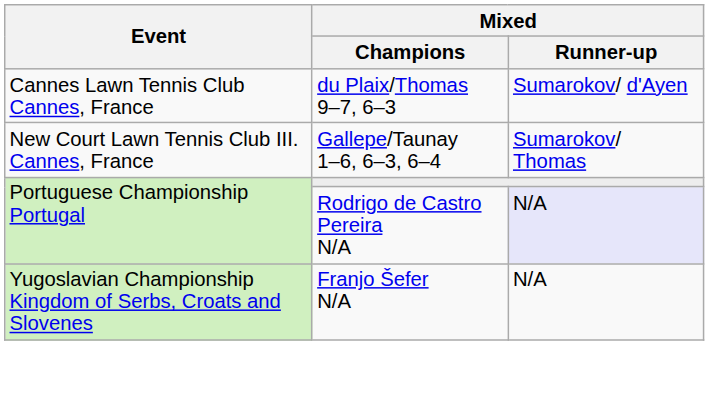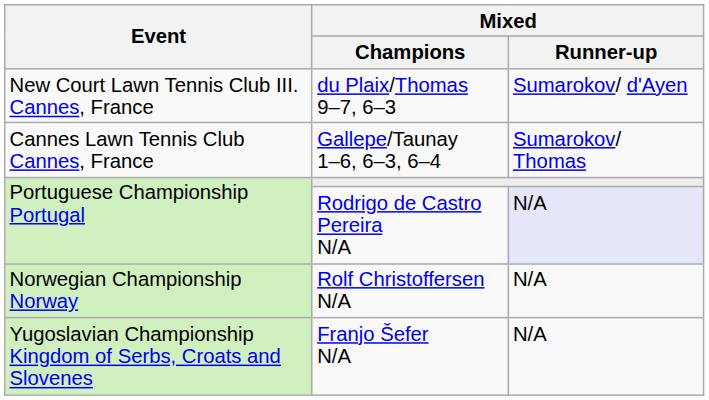 <table class="wikitable" style="font-size:85%;">
 <tr>
 <th rowspan="2" style="width:200px;">Event</th>
 <th colspan="2" style="width:250px;">Mixed</th>
 </tr>
 <tr>
 <th style="width:125px;">Champions</th>
 <th style="width:125px;">Runner-up</th>
 </tr>
 <tr valign=top>
-<td>Cannes Lawn Tennis Club<br><a href='#'>Cannes</a>, France</td>
+<td>New Court Lawn Tennis Club III.<br><a href='#'>Cannes</a>, France</td>
 <td> <a href='#'>du Plaix</a>/<a href='#'>Thomas</a><br>9–7, 6–3</td>
 <td><a href='#'>Sumarokov</a>/ <a href='#'>d'Ayen</a></td>
 </tr>
 <tr valign=top>
-<td>New Court Lawn Tennis Club III.<br><a href='#'>Cannes</a>, France</td>
+<td>Cannes Lawn Tennis Club<br><a href='#'>Cannes</a>, France</td>
 <td> <a href='#'>Gallepe</a>/Taunay<br>1–6, 6–3, 6–4</td>
 <td><a href='#'>Sumarokov</a>/ <a href='#'>Thomas</a></td>
 </tr>
 <tr valign=top>
 <td rowspan=2 style="background:#d0f0c0">Portuguese Championship<br><a href='#'>Portugal</a></td>
 <td colspan="2" style="background:#ededed; width:250px;"></td>
 </tr>
 <tr valign=top>
 <td> <a href='#'>Rodrigo de Castro Pereira</a><br>N/A</td>
 <td style="background: lavender;">N/A</td>
 </tr>
 <tr valign=top>
+<td style="background:#d0f0c0">Norwegian Championship<br><a href='#'>Norway</a></td>
+<td> <a href='#'>Rolf Christoffersen</a><br>N/A</td>
+<td>N/A</td>
+</tr>
+<tr valign=top>
 <td style="background:#d0f0c0">Yugoslavian Championship<br><a href='#'>Kingdom of Serbs, Croats and Slovenes</a></td>
 <td> <a href='#'>Franjo Šefer</a><br>N/A</td>
 <td>N/A</td>
 </tr>
 </table>
